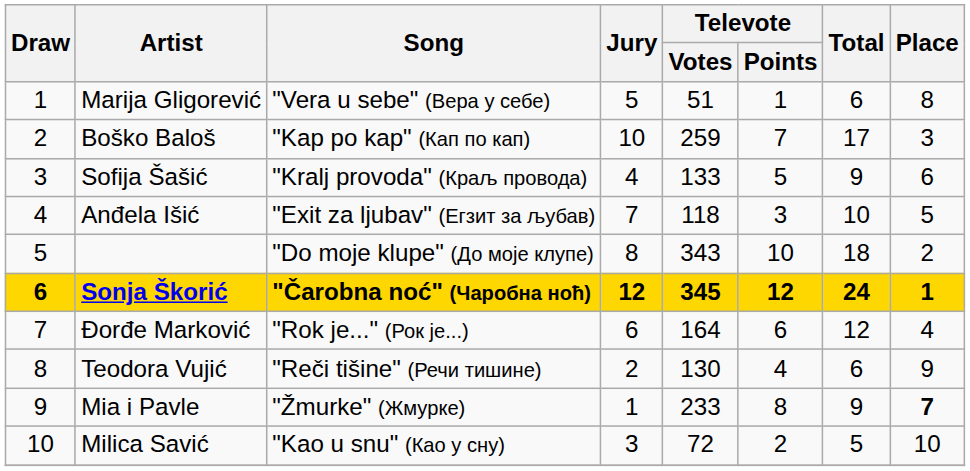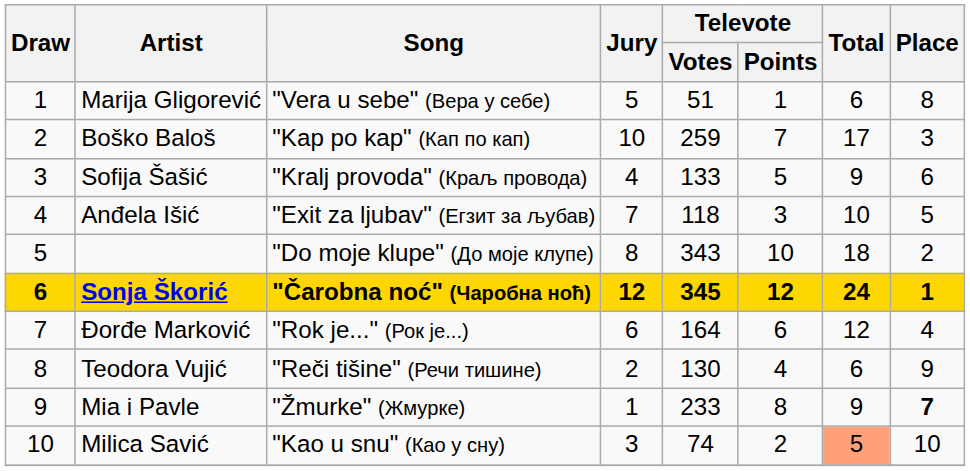 <table class="sortable wikitable" style="margin: 1em auto 1em auto; text-align:center">
 <tr>
 <th rowspan="2">Draw</th>
 <th rowspan="2">Artist</th>
 <th rowspan="2">Song</th>
 <th rowspan="2">Jury</th>
 <th colspan="2">Televote</th>
 <th rowspan="2">Total</th>
 <th rowspan="2">Place</th>
 </tr>
 <tr>
 <th>Votes</th>
 <th>Points</th>
 </tr>
 <tr>
 <td>1</td>
 <td align="left">Marija Gligorević</td>
 <td align="left">"Vera u sebe" <small>(Вера у себе)</small></td>
 <td>5</td>
 <td>51</td>
 <td>1</td>
 <td>6</td>
 <td>8</td>
 </tr>
 <tr>
 <td>2</td>
 <td align="left">Boško Baloš</td>
 <td align="left">"Kap po kap" <small>(Кап по кап)</small></td>
 <td>10</td>
 <td>259</td>
 <td>7</td>
 <td>17</td>
 <td>3</td>
 </tr>
 <tr>
 <td>3</td>
 <td align="left">Sofija Šašić</td>
 <td align="left">"Kralj provoda" <small>(Краљ провода)</small></td>
 <td>4</td>
 <td>133</td>
 <td>5</td>
 <td>9</td>
 <td>6</td>
 </tr>
 <tr>
 <td>4</td>
 <td align="left">Anđela Išić</td>
 <td align="left">"Exit za ljubav" <small>(Егзит за љубав)</small></td>
 <td>7</td>
 <td>118</td>
 <td>3</td>
 <td>10</td>
 <td>5</td>
 </tr>
 <tr>
 <td>5</td>
 <td align="left"></td>
 <td align="left">"Do moje klupe" <small>(До моје клупе)</small></td>
 <td>8</td>
 <td>343</td>
 <td>10</td>
 <td>18</td>
 <td>2</td>
 </tr>
 <tr bgcolor="gold">
 <td><strong>6</strong></td>
 <td align="left"><strong><a href='#'>Sonja Škorić</a></strong></td>
 <td align="left"><strong>"Čarobna noć" <small>(Чаробна ноћ)</small></strong></td>
 <td><strong>12</strong></td>
 <td><strong>345</strong></td>
 <td><strong>12</strong></td>
 <td><strong>24</strong></td>
 <td><strong>1</strong></td>
 </tr>
 <tr>
 <td>7</td>
 <td align="left">Đorđe Marković</td>
 <td align="left">"Rok je..." <small>(Рок је...)</small></td>
 <td>6</td>
 <td>164</td>
 <td>6</td>
 <td>12</td>
 <td>4</td>
 </tr>
 <tr>
 <td>8</td>
 <td align="left">Teodora Vujić</td>
 <td align="left">"Reči tišine" <small>(Речи тишине)</small></td>
 <td>2</td>
 <td>130</td>
 <td>4</td>
 <td>6</td>
 <td>9</td>
 </tr>
 <tr>
 <td>9</td>
 <td align="left">Mia i Pavle</td>
 <td align="left">"Žmurke" <small>(Жмурке)</small></td>
 <td>1</td>
 <td>233</td>
 <td>8</td>
 <td>9</td>
 <td><strong>7</strong></td>
 </tr>
 <tr>
 <td>10</td>
 <td align="left">Milica Savić</td>
 <td align="left">"Kao u snu" <small>(Као у сну)</small></td>
 <td>3</td>
-<td>72</td>
+<td>74</td>
 <td>2</td>
-<td>5</td>
+<td style="background: lightsalmon;">5</td>
 <td>10</td>
 </tr>
 <tr>
 </tr>
 </table>
